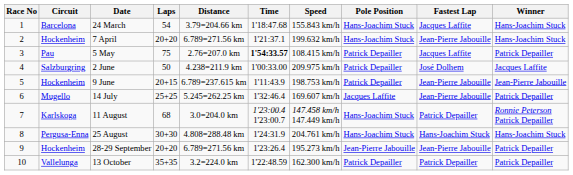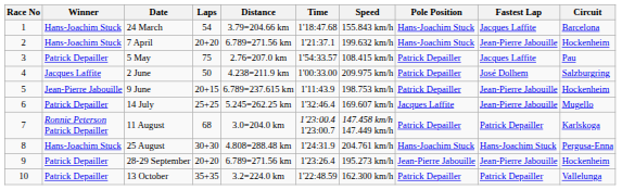 <table class="wikitable" style="font-size: 85%; text-align:center">
 <tr>
 <th>Race No</th>
-<th>Circuit</th>
+<th>Winner</th>
 <th>Date</th>
 <th>Laps</th>
 <th>Distance</th>
 <th>Time</th>
 <th>Speed</th>
 <th>Pole Position</th>
 <th>Fastest Lap</th>
-<th>Winner</th>
+<th>Circuit</th>
 </tr>
 <tr>
 <td>1</td>
-<td align=left> <a href='#'>Barcelona</a></td>
+<td align=left> <a href='#'>Hans-Joachim Stuck</a></td>
 <td align=left>24 March</td>
 <td>54</td>
 <td>3.79=204.66 km</td>
 <td>1'18:47.68</td>
 <td>155.843 km/h</td>
 <td align=left> <a href='#'>Hans-Joachim Stuck</a></td>
 <td align=left> <a href='#'>Jacques Laffite</a></td>
-<td align=left> <a href='#'>Hans-Joachim Stuck</a></td>
+<td align=left> <a href='#'>Barcelona</a></td>
 </tr>
 <tr>
 <td>2</td>
-<td align=left> <a href='#'>Hockenheim</a></td>
+<td align=left> <a href='#'>Hans-Joachim Stuck</a></td>
 <td align=left>7 April</td>
 <td>20+20</td>
 <td>6.789=271.56 km</td>
 <td>1'21:37.1</td>
 <td>199.632 km/h</td>
 <td align=left> <a href='#'>Hans-Joachim Stuck</a></td>
 <td align=left> <a href='#'>Jean-Pierre Jabouille</a></td>
-<td align=left> <a href='#'>Hans-Joachim Stuck</a></td>
+<td align=left> <a href='#'>Hockenheim</a></td>
 </tr>
 <tr>
 <td>3</td>
-<td align=left> <a href='#'>Pau</a></td>
+<td align=left> <a href='#'>Patrick Depailler</a></td>
 <td align=left>5 May</td>
 <td>75</td>
 <td>2.76=207.0 km</td>
-<td><strong>1'54:33.57</strong></td>
+<td>1'54:33.57</td>
 <td>108.415 km/h</td>
 <td align=left> <a href='#'>Patrick Depailler</a></td>
 <td align=left> <a href='#'>Jacques Laffite</a></td>
-<td align=left> <a href='#'>Patrick Depailler</a></td>
+<td align=left> <a href='#'>Pau</a></td>
 </tr>
 <tr>
 <td>4</td>
-<td align=left> <a href='#'>Salzburgring</a></td>
+<td align=left> <a href='#'>Jacques Laffite</a></td>
 <td align=left>2 June</td>
 <td>50</td>
 <td>4.238=211.9 km</td>
 <td>1'00:33.00</td>
 <td>209.975 km/h</td>
 <td align=left> <a href='#'>Patrick Depailler</a></td>
 <td align=left> <a href='#'>José Dolhem</a></td>
-<td align=left> <a href='#'>Jacques Laffite</a></td>
+<td align=left> <a href='#'>Salzburgring</a></td>
 </tr>
 <tr>
 <td>5</td>
-<td align=left> <a href='#'>Hockenheim</a></td>
+<td align=left> <a href='#'>Jean-Pierre Jabouille</a></td>
 <td align=left>9 June</td>
 <td>20+15</td>
 <td>6.789=237.615 km</td>
 <td>1'11:43.9</td>
 <td>198.753 km/h</td>
 <td align=left> <a href='#'>Patrick Depailler</a></td>
 <td align=left> <a href='#'>Jean-Pierre Jabouille</a></td>
-<td align=left> <a href='#'>Jean-Pierre Jabouille</a></td>
+<td align=left> <a href='#'>Hockenheim</a></td>
 </tr>
 <tr>
 <td>6</td>
-<td align=left> <a href='#'>Mugello</a></td>
+<td align=left> <a href='#'>Patrick Depailler</a></td>
 <td align=left>14 July</td>
 <td>25+25</td>
 <td>5.245=262.25 km</td>
 <td>1'32:46.4</td>
 <td>169.607 km/h</td>
 <td align=left> <a href='#'>Jacques Laffite</a></td>
 <td align=left> <a href='#'>Jean-Pierre Jabouille</a></td>
-<td align=left> <a href='#'>Patrick Depailler</a></td>
+<td align=left> <a href='#'>Mugello</a></td>
 </tr>
 <tr>
 <td>7</td>
-<td align=left> <a href='#'>Karlskoga</a></td>
+<td align=left> <em><a href='#'>Ronnie Peterson</a></em><br> <a href='#'>Patrick Depailler</a></td>
 <td align=left>11 August</td>
 <td>68</td>
 <td>3.0=204.0 km</td>
 <td><em>1'23:00.4</em><br>1'23:00.7</td>
 <td><em>147.458 km/h</em><br>147.449 km/h</td>
-<td align=left> <a href='#'>Hans-Joachim Stuck</a></td>
 <td align=left> <a href='#'>Patrick Depailler</a></td>
-<td align=left> <em><a href='#'>Ronnie Peterson</a></em><br> <a href='#'>Patrick Depailler</a></td>
+<td align=left> <a href='#'>Patrick Depailler</a></td>
+<td align=left> <a href='#'>Karlskoga</a></td>
 </tr>
 <tr>
 <td>8</td>
-<td align=left> <a href='#'>Pergusa-Enna</a></td>
+<td align=left> <a href='#'>Hans-Joachim Stuck</a></td>
 <td align=left>25 August</td>
 <td>30+30</td>
 <td>4.808=288.48 km</td>
 <td>1'24:31.9</td>
 <td>204.761 km/h</td>
 <td align=left> <a href='#'>Hans-Joachim Stuck</a></td>
 <td align=left> <a href='#'>Hans-Joachim Stuck</a></td>
-<td align=left> <a href='#'>Hans-Joachim Stuck</a></td>
+<td align=left> <a href='#'>Pergusa-Enna</a></td>
 </tr>
 <tr>
 <td>9</td>
-<td align=left> <a href='#'>Hockenheim</a></td>
+<td align=left> <a href='#'>Patrick Depailler</a></td>
 <td align=left>28-29 September</td>
 <td>20+20</td>
 <td>6.789=271.56 km</td>
 <td>1'23:26.4</td>
 <td>195.273 km/h</td>
 <td align=left> <a href='#'>Jean-Pierre Jabouille</a></td>
 <td align=left> <a href='#'>Jean-Pierre Jabouille</a></td>
-<td align=left> <a href='#'>Patrick Depailler</a></td>
+<td align=left> <a href='#'>Hockenheim</a></td>
 </tr>
 <tr>
 <td>10</td>
-<td align=left> <a href='#'>Vallelunga</a></td>
+<td align=left> <a href='#'>Patrick Depailler</a></td>
 <td align=left>13 October</td>
 <td>35+35</td>
 <td>3.2=224.0 km</td>
 <td>1'22:48.59</td>
 <td>162.300 km/h</td>
 <td align=left> <a href='#'>Patrick Depailler</a></td>
 <td align=left> <a href='#'>Patrick Depailler</a></td>
-<td align=left> <a href='#'>Patrick Depailler</a></td>
+<td align=left> <a href='#'>Vallelunga</a></td>
 </tr>
 </table>
